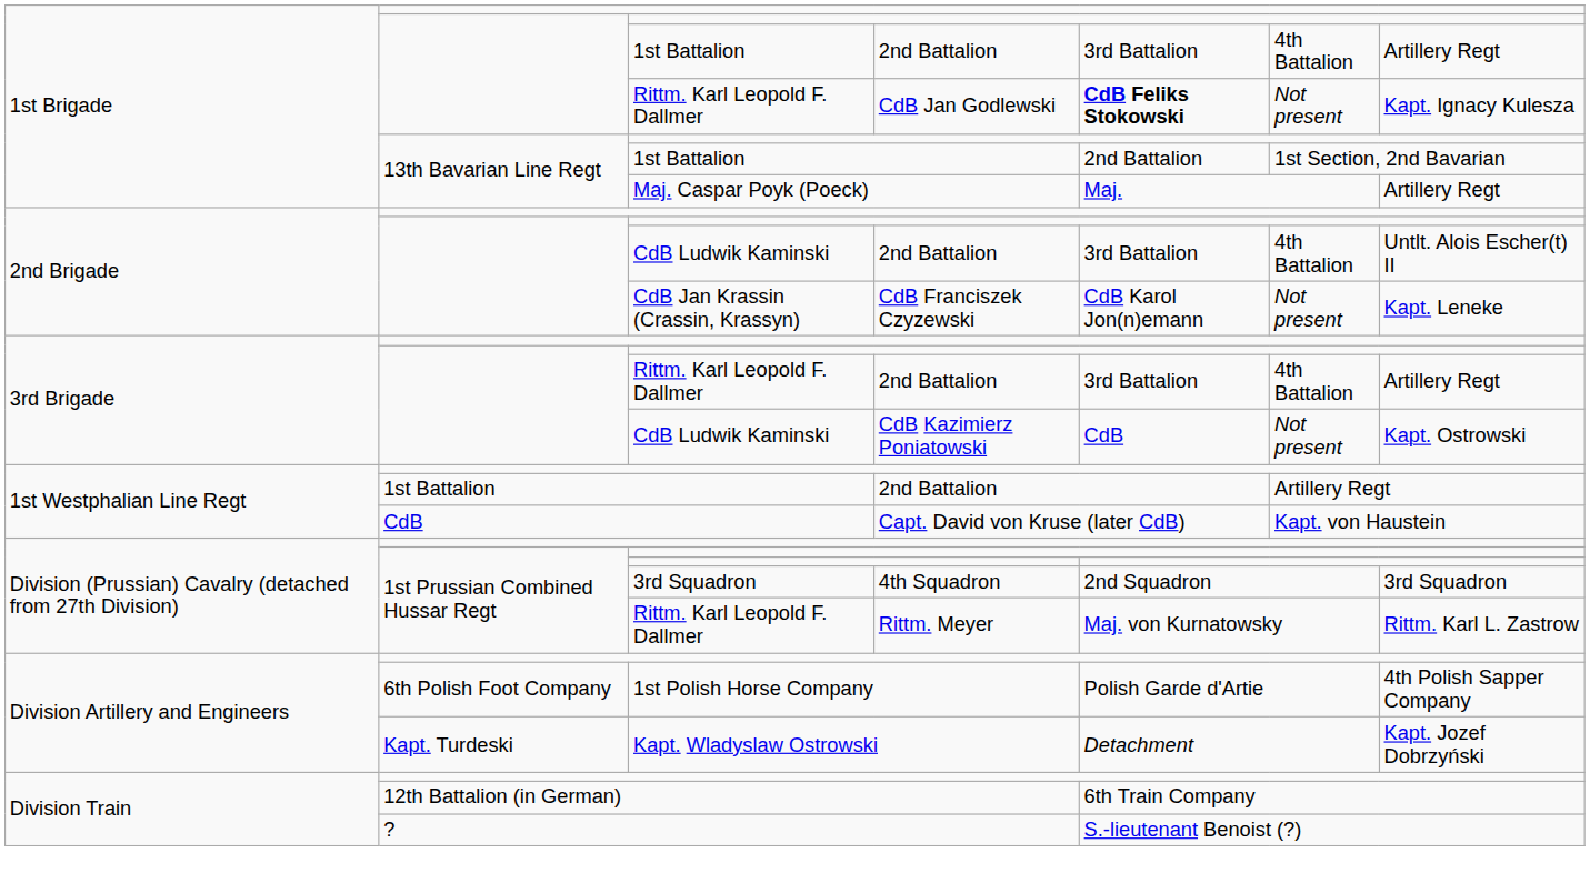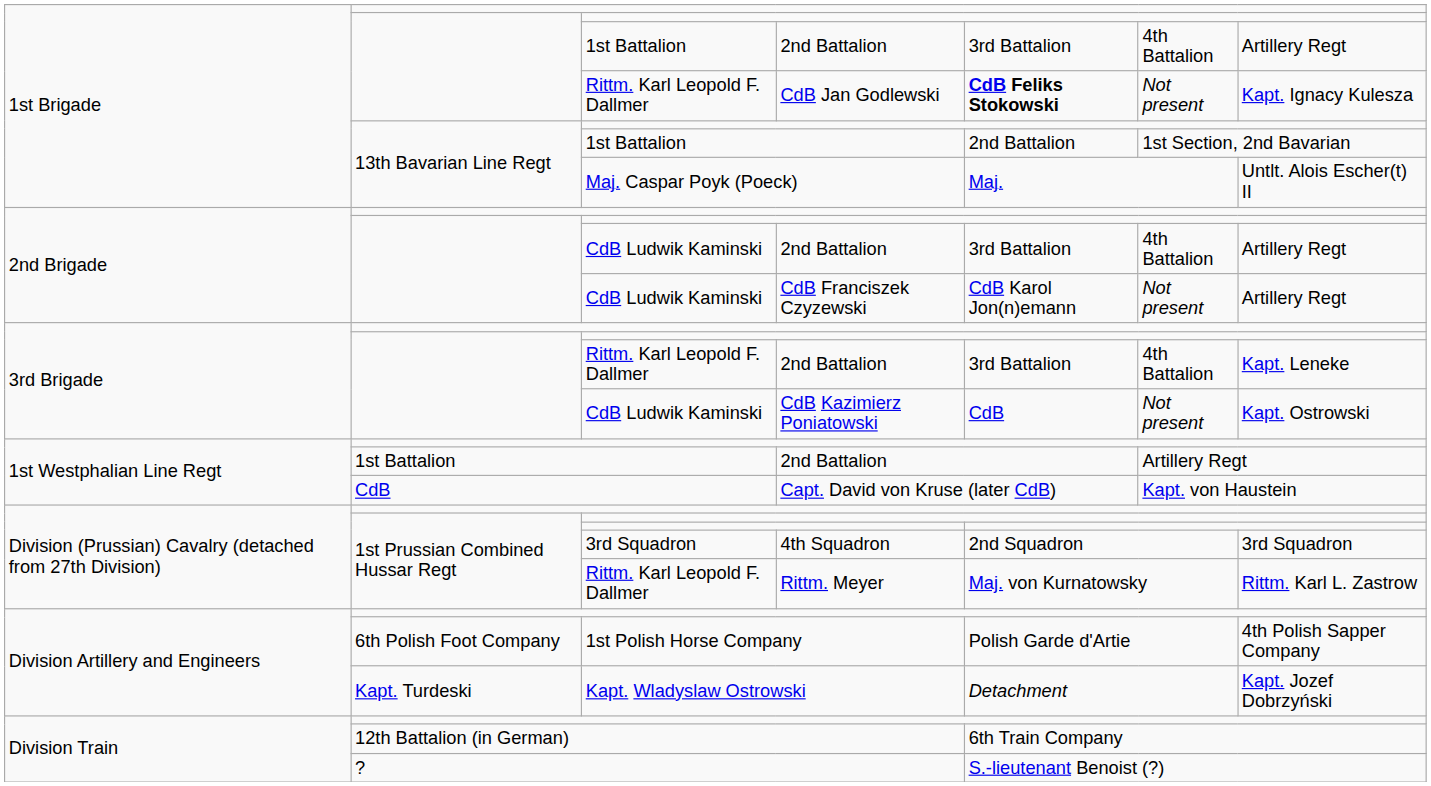 <table class="wikitable">
 <tr>
 <td rowspan=7>1st Brigade</td>
 <td colspan=7></td>
 </tr>
 <tr>
 <td rowspan=3></td>
 <td colspan=6></td>
 </tr>
 <tr>
 <td>1st Battalion</td>
 <td>2nd Battalion</td>
 <td>3rd Battalion</td>
 <td>4th Battalion</td>
 <td>Artillery Regt</td>
 </tr>
 <tr>
 <td><a href='#'>Rittm.</a> Karl Leopold F. Dallmer</td>
 <td><a href='#'>CdB</a> Jan Godlewski</td>
 <td><strong><a href='#'>CdB</a> Feliks Stokowski</strong></td>
 <td><em>Not present</em></td>
 <td><a href='#'>Kapt.</a> Ignacy Kulesza</td>
 </tr>
 <tr>
 <td rowspan=3>13th Bavarian Line Regt</td>
 <td colspan=5></td>
 </tr>
 <tr>
 <td colspan=2>1st Battalion</td>
 <td>2nd Battalion</td>
 <td colspan=2>1st Section, 2nd Bavarian</td>
 </tr>
 <tr>
 <td colspan=2><a href='#'>Maj.</a> Caspar Poyk (Poeck)</td>
 <td colspan=2><a href='#'>Maj.</a> </td>
-<td>Artillery Regt</td>
+<td>Untlt. Alois Escher(t) II</td>
 </tr>
 <tr>
 <td rowspan="4">2nd Brigade</td>
 <td colspan=6></td>
 </tr>
 <tr>
 <td rowspan=3></td>
 <td colspan=5></td>
 </tr>
 <tr>
 <td><a href='#'>CdB</a> Ludwik Kaminski</td>
 <td>2nd Battalion</td>
 <td>3rd Battalion</td>
 <td>4th Battalion</td>
-<td>Untlt. Alois Escher(t) II</td>
+<td>Artillery Regt</td>
 </tr>
 <tr>
-<td><a href='#'>CdB</a> Jan Krassin (Crassin, Krassyn)</td>
+<td><a href='#'>CdB</a> Ludwik Kaminski</td>
 <td><a href='#'>CdB</a> Franciszek Czyzewski</td>
 <td><a href='#'>CdB</a> Karol Jon(n)emann</td>
 <td><em>Not present</em></td>
-<td><a href='#'>Kapt.</a> Leneke</td>
+<td>Artillery Regt</td>
 </tr>
 <tr>
 <td rowspan="4">3rd Brigade</td>
 <td colspan=6></td>
 </tr>
 <tr>
 <td rowspan=3></td>
 <td colspan=5></td>
 </tr>
 <tr>
 <td><a href='#'>Rittm.</a> Karl Leopold F. Dallmer</td>
 <td>2nd Battalion</td>
 <td>3rd Battalion</td>
 <td>4th Battalion</td>
-<td>Artillery Regt</td>
+<td><a href='#'>Kapt.</a> Leneke</td>
 </tr>
 <tr>
 <td><a href='#'>CdB</a> Ludwik Kaminski</td>
 <td><a href='#'>CdB</a> <a href='#'>Kazimierz Poniatowski</a></td>
 <td><a href='#'>CdB</a> </td>
 <td><em>Not present</em></td>
 <td><a href='#'>Kapt.</a> Ostrowski</td>
 </tr>
 <tr>
 <td rowspan=3>1st Westphalian Line Regt</td>
 <td colspan=6></td>
 </tr>
 <tr>
 <td colspan=2>1st Battalion</td>
 <td colspan=2>2nd Battalion</td>
 <td colspan=2>Artillery Regt</td>
 </tr>
 <tr>
 <td colspan=2><a href='#'>CdB</a> </td>
 <td colspan=2><a href='#'>Capt.</a> David von Kruse (later <a href='#'>CdB</a>)</td>
 <td colspan=2><a href='#'>Kapt.</a> von Haustein</td>
 </tr>
 <tr>
 <td rowspan="5">Division (Prussian) Cavalry (detached from 27th Division)</td>
 <td colspan=6></td>
 </tr>
 <tr>
 <td rowspan=4>1st Prussian Combined Hussar Regt</td>
 <td colspan=5></td>
 </tr>
 <tr>
 <td colspan=2></td>
 <td colspan=3></td>
 </tr>
 <tr>
 <td>3rd Squadron</td>
 <td>4th Squadron</td>
 <td colspan=2>2nd Squadron</td>
 <td>3rd Squadron</td>
 </tr>
 <tr>
 <td><a href='#'>Rittm.</a> Karl Leopold F. Dallmer</td>
 <td><a href='#'>Rittm.</a> Meyer</td>
 <td colspan=2><a href='#'>Maj.</a> von Kurnatowsky</td>
 <td><a href='#'>Rittm.</a> Karl L. Zastrow</td>
 </tr>
 <tr>
 <td rowspan=3>Division Artillery and Engineers</td>
 <td colspan=7></td>
 </tr>
 <tr>
 <td>6th Polish Foot Company</td>
 <td colspan=2>1st Polish Horse Company</td>
 <td colspan=2>Polish Garde d'Artie</td>
 <td colspan=2>4th Polish Sapper Company</td>
 </tr>
 <tr>
 <td><a href='#'>Kapt.</a> Turdeski</td>
 <td colspan=2><a href='#'>Kapt.</a> <a href='#'>Wladyslaw Ostrowski</a></td>
 <td colspan=2><em>Detachment</em></td>
 <td colspan=2><a href='#'>Kapt.</a> Jozef Dobrzyński</td>
 </tr>
 <tr>
 <td rowspan=3>Division Train</td>
 <td colspan=7></td>
 </tr>
 <tr>
 <td colspan=3>12th Battalion (in German)</td>
 <td colspan=4>6th Train Company</td>
 </tr>
 <tr>
 <td colspan=3>?</td>
 <td colspan=4><a href='#'>S.-lieutenant</a> Benoist (?)</td>
 </tr>
 </table>
